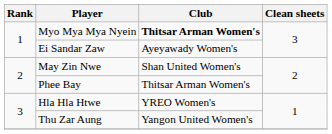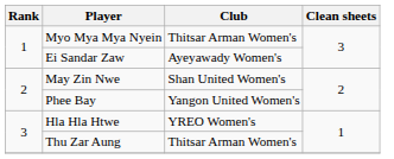 <table class="wikitable" style="text-align:center">
 <tr>
 <th>Rank</th>
 <th>Player</th>
 <th>Club</th>
 <th>Clean sheets</th>
 </tr>
 <tr>
 <td rowspan="2">1</td>
 <td align="left"> Myo Mya Mya Nyein</td>
-<td align="left"><strong>Thitsar Arman Women's</strong></td>
+<td align="left">Thitsar Arman Women's</td>
 <td rowspan="2">3</td>
 </tr>
 <tr>
 <td align="left"> Ei Sandar Zaw</td>
 <td align="left">Ayeyawady Women's</td>
 </tr>
 <tr>
 <td rowspan="2">2</td>
 <td align="left"> May Zin Nwe</td>
 <td align="left">Shan United Women's</td>
 <td rowspan="2">2</td>
 </tr>
 <tr>
 <td align="left"> Phee Bay</td>
-<td align="left">Thitsar Arman Women's</td>
+<td align="left">Yangon United Women's</td>
 </tr>
 <tr>
 <td rowspan="2">3</td>
 <td align="left"> Hla Hla Htwe</td>
 <td align="left">YREO Women's</td>
 <td rowspan="2">1</td>
 </tr>
 <tr>
 <td align="left"> Thu Zar Aung</td>
-<td align="left">Yangon United Women's</td>
+<td align="left">Thitsar Arman Women's</td>
 </tr>
 <tr>
 </tr>
 </table>
